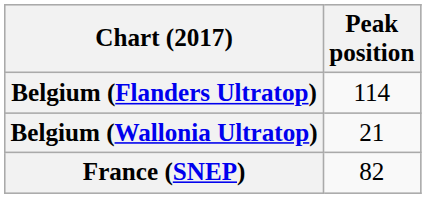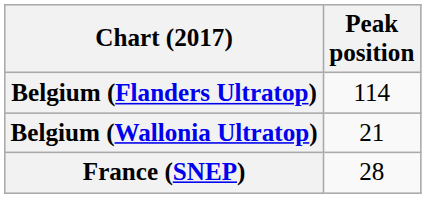 <table class="wikitable plainrowheaders sortable" style="text-align:center;">
 <tr>
 <th>Chart (2017)</th>
 <th>Peak<br>position</th>
 </tr>
 <tr>
 <th scope="row">Belgium (<a href='#'>Flanders Ultratop</a>)</th>
 <td>114</td>
 </tr>
 <tr>
 <th scope="row">Belgium (<a href='#'>Wallonia Ultratop</a>)</th>
 <td>21</td>
 </tr>
 <tr>
 <th scope="row">France (<a href='#'>SNEP</a>)</th>
-<td>82</td>
+<td>28</td>
 </tr>
 </table>
